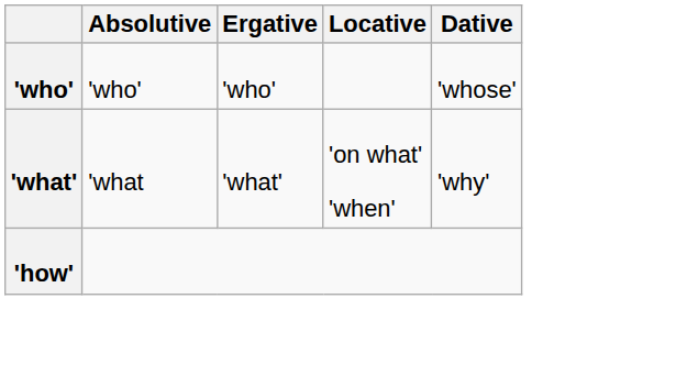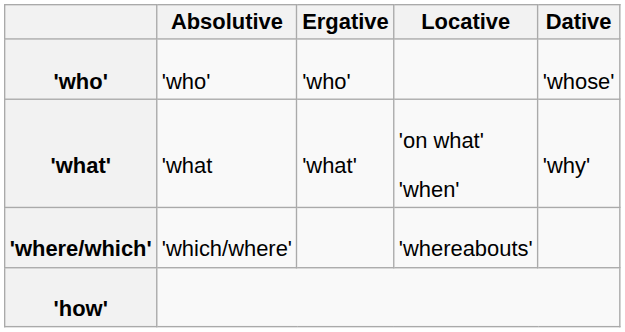 <table class="wikitable">
 <tr>
 <th></th>
 <th>Absolutive</th>
 <th>Ergative</th>
 <th>Locative</th>
 <th>Dative</th>
 </tr>
 <tr>
 <th><br>'who'</th>
 <td><br>'who'</td>
 <td><br>'who'</td>
 <td></td>
 <td><br>'whose'</td>
 </tr>
 <tr>
 <th><br>'what'</th>
 <td><br>'what</td>
 <td><br>'what'</td>
 <td><br>'on what'<br><br>'when'</td>
 <td><br>'why'</td>
 </tr>
 <tr>
+<th><br>'where/which'</th>
+<td><br>'which/where'</td>
+<td></td>
+<td><br>'whereabouts'</td>
+<td></td>
+</tr>
+<tr>
 <th><br>'how'</th>
 <td colspan="4"></td>
 </tr>
 </table>
